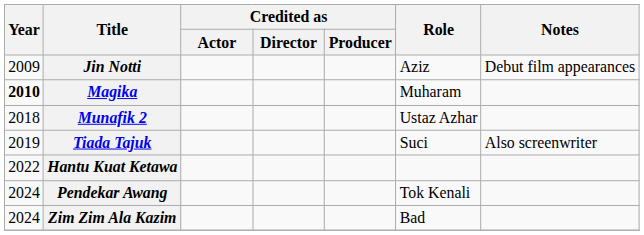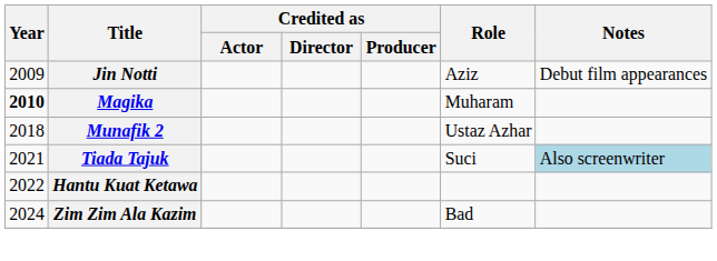 <table class="wikitable">
 <tr>
 <th rowspan="2">Year</th>
 <th rowspan="2">Title</th>
 <th colspan="3">Credited as</th>
 <th rowspan="2">Role</th>
 <th rowspan="2">Notes</th>
 </tr>
 <tr>
 <th width="65">Actor</th>
 <th width="65">Director</th>
 <th width="65">Producer</th>
 </tr>
 <tr>
 <td>2009</td>
 <th><em>Jin Notti</em></th>
 <td></td>
 <td></td>
 <td></td>
 <td>Aziz</td>
 <td>Debut film appearances</td>
 </tr>
 <tr>
 <td><strong>2010</strong></td>
 <th><em><a href='#'>Magika</a></em></th>
 <td></td>
 <td></td>
 <td></td>
 <td>Muharam</td>
 <td></td>
 </tr>
 <tr>
 <td>2018</td>
 <th><em><a href='#'>Munafik 2</a></em></th>
 <td></td>
 <td></td>
 <td></td>
 <td>Ustaz Azhar</td>
 <td></td>
 </tr>
 <tr>
-<td>2019</td>
+<td>2021</td>
 <th><em><a href='#'>Tiada Tajuk</a></em></th>
 <td></td>
 <td></td>
 <td></td>
 <td>Suci</td>
-<td>Also screenwriter</td>
+<td style="background: lightblue;">Also screenwriter</td>
 </tr>
 <tr>
 <td>2022</td>
 <th><em>Hantu Kuat Ketawa</em></th>
 <td></td>
 <td></td>
 <td></td>
 <td></td>
-<td></td>
-</tr>
-<tr>
-<td>2024</td>
-<th><em>Pendekar Awang</em></th>
-<td></td>
-<td></td>
-<td></td>
-<td>Tok Kenali</td>
 <td></td>
 </tr>
 <tr>
 <td>2024</td>
 <th><em>Zim Zim Ala Kazim</em></th>
 <td></td>
 <td></td>
 <td></td>
 <td>Bad</td>
 <td></td>
 </tr>
 <tr>
 </tr>
 </table>
